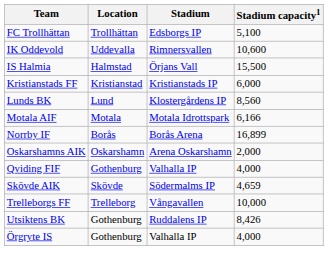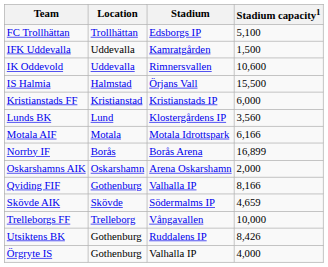 <table class="wikitable sortable">
 <tr>
 <th>Team</th>
 <th>Location</th>
 <th>Stadium</th>
 <th>Stadium capacity<sup>1</sup></th>
 </tr>
 <tr>
 <td><a href='#'>FC Trollhättan</a></td>
 <td><a href='#'>Trollhättan</a></td>
 <td><a href='#'>Edsborgs IP</a></td>
 <td>5,100</td>
+</tr>
+<tr>
+<td><a href='#'>IFK Uddevalla</a></td>
+<td>Uddevalla</td>
+<td><a href='#'>Kamratgården</a></td>
+<td>1,500</td>
 </tr>
 <tr>
 <td><a href='#'>IK Oddevold</a></td>
 <td><a href='#'>Uddevalla</a></td>
 <td><a href='#'>Rimnersvallen</a></td>
 <td>10,600</td>
 </tr>
 <tr>
 <td><a href='#'>IS Halmia</a></td>
 <td><a href='#'>Halmstad</a></td>
 <td><a href='#'>Örjans Vall</a></td>
 <td>15,500</td>
 </tr>
 <tr>
 <td><a href='#'>Kristianstads FF</a></td>
 <td><a href='#'>Kristianstad</a></td>
 <td><a href='#'>Kristianstads IP</a></td>
 <td>6,000</td>
 </tr>
 <tr>
 <td><a href='#'>Lunds BK</a></td>
 <td><a href='#'>Lund</a></td>
 <td><a href='#'>Klostergårdens IP</a></td>
-<td>8,560</td>
+<td>3,560</td>
 </tr>
 <tr>
 <td><a href='#'>Motala AIF</a></td>
 <td><a href='#'>Motala</a></td>
 <td><a href='#'>Motala Idrottspark</a></td>
 <td>6,166</td>
 </tr>
 <tr>
 <td><a href='#'>Norrby IF</a></td>
 <td><a href='#'>Borås</a></td>
 <td><a href='#'>Borås Arena</a></td>
 <td>16,899</td>
 </tr>
 <tr>
 <td><a href='#'>Oskarshamns AIK</a></td>
 <td><a href='#'>Oskarshamn</a></td>
 <td><a href='#'>Arena Oskarshamn</a></td>
 <td>2,000</td>
 </tr>
 <tr>
 <td><a href='#'>Qviding FIF</a></td>
 <td><a href='#'>Gothenburg</a></td>
 <td><a href='#'>Valhalla IP</a></td>
-<td>4,000</td>
+<td>8,166</td>
 </tr>
 <tr>
 <td><a href='#'>Skövde AIK</a></td>
 <td><a href='#'>Skövde</a></td>
 <td><a href='#'>Södermalms IP</a></td>
 <td>4,659</td>
 </tr>
 <tr>
 <td><a href='#'>Trelleborgs FF</a></td>
 <td><a href='#'>Trelleborg</a></td>
 <td><a href='#'>Vångavallen</a></td>
 <td>10,000</td>
 </tr>
 <tr>
 <td><a href='#'>Utsiktens BK</a></td>
 <td>Gothenburg</td>
 <td><a href='#'>Ruddalens IP</a></td>
 <td>8,426</td>
 </tr>
 <tr>
 <td><a href='#'>Örgryte IS</a></td>
 <td>Gothenburg</td>
 <td>Valhalla IP</td>
 <td>4,000</td>
 </tr>
 </table>
